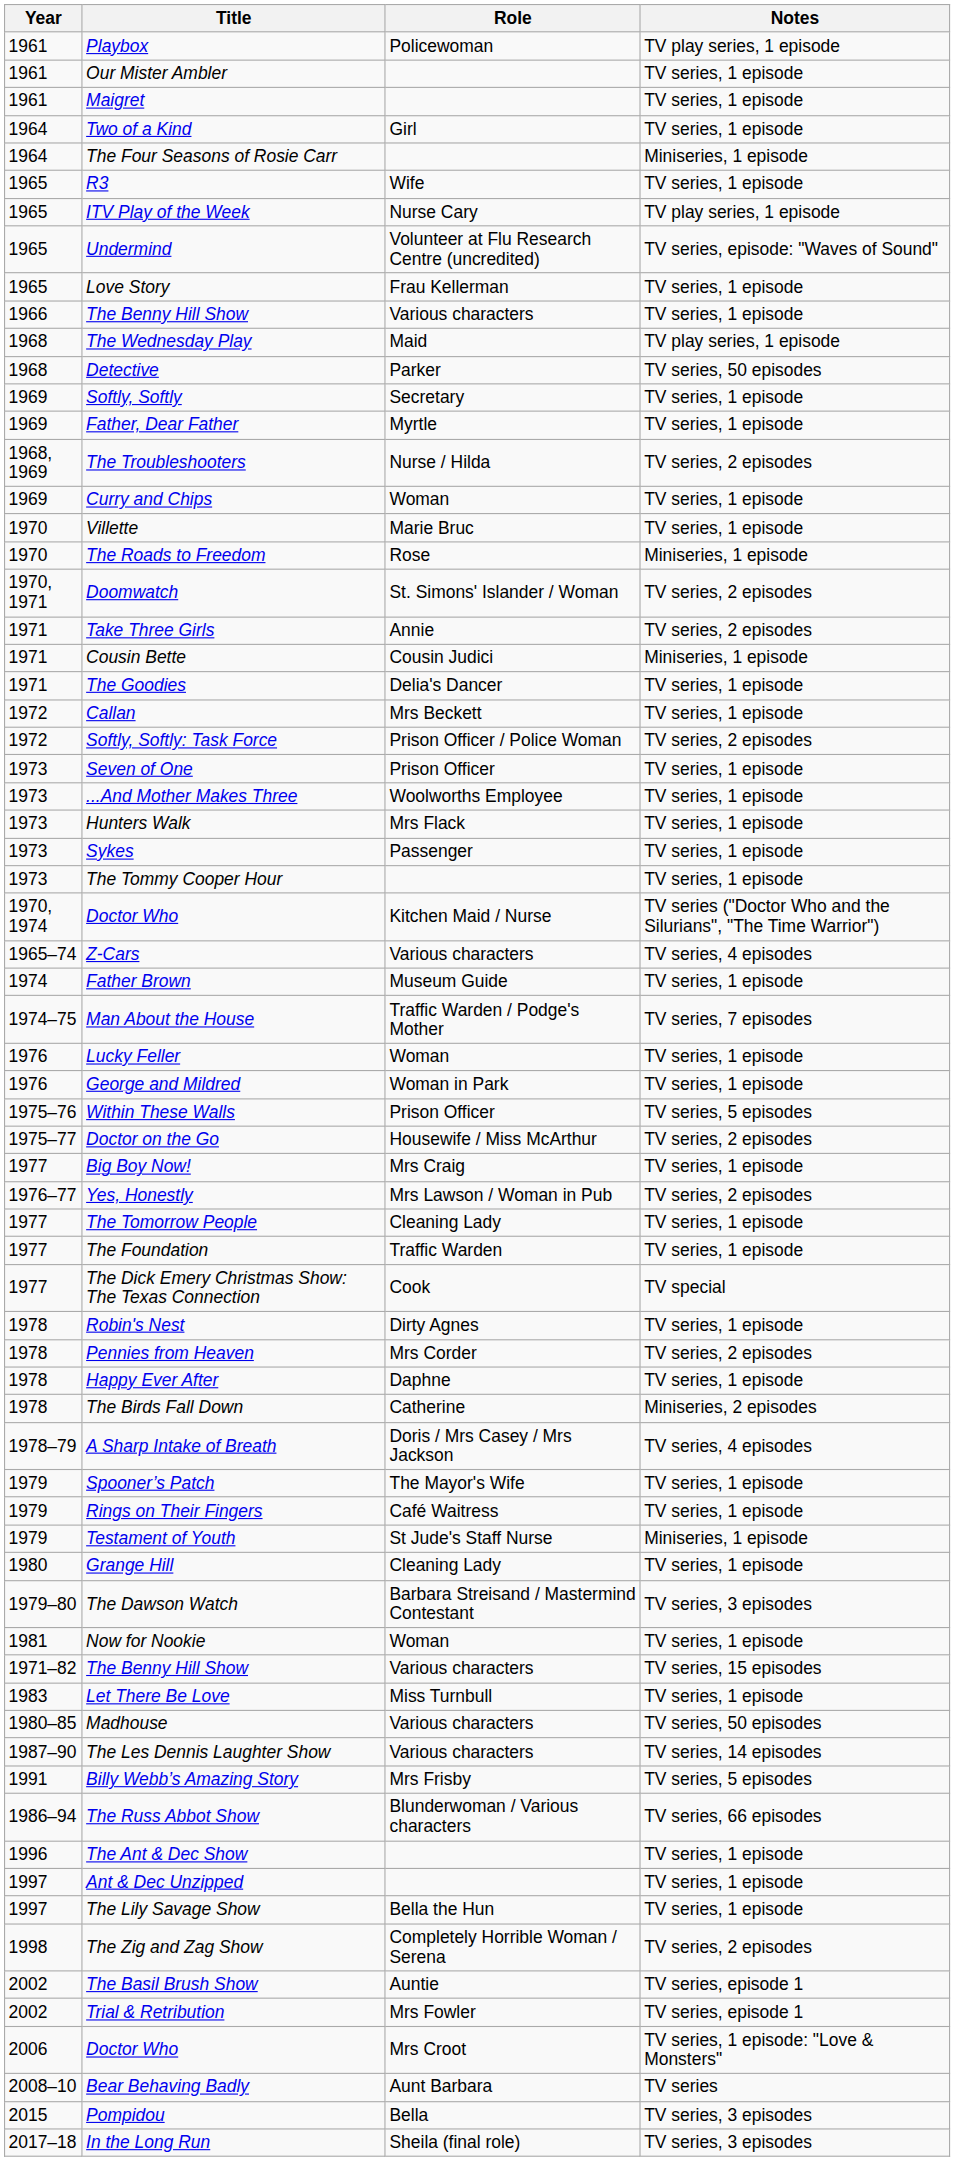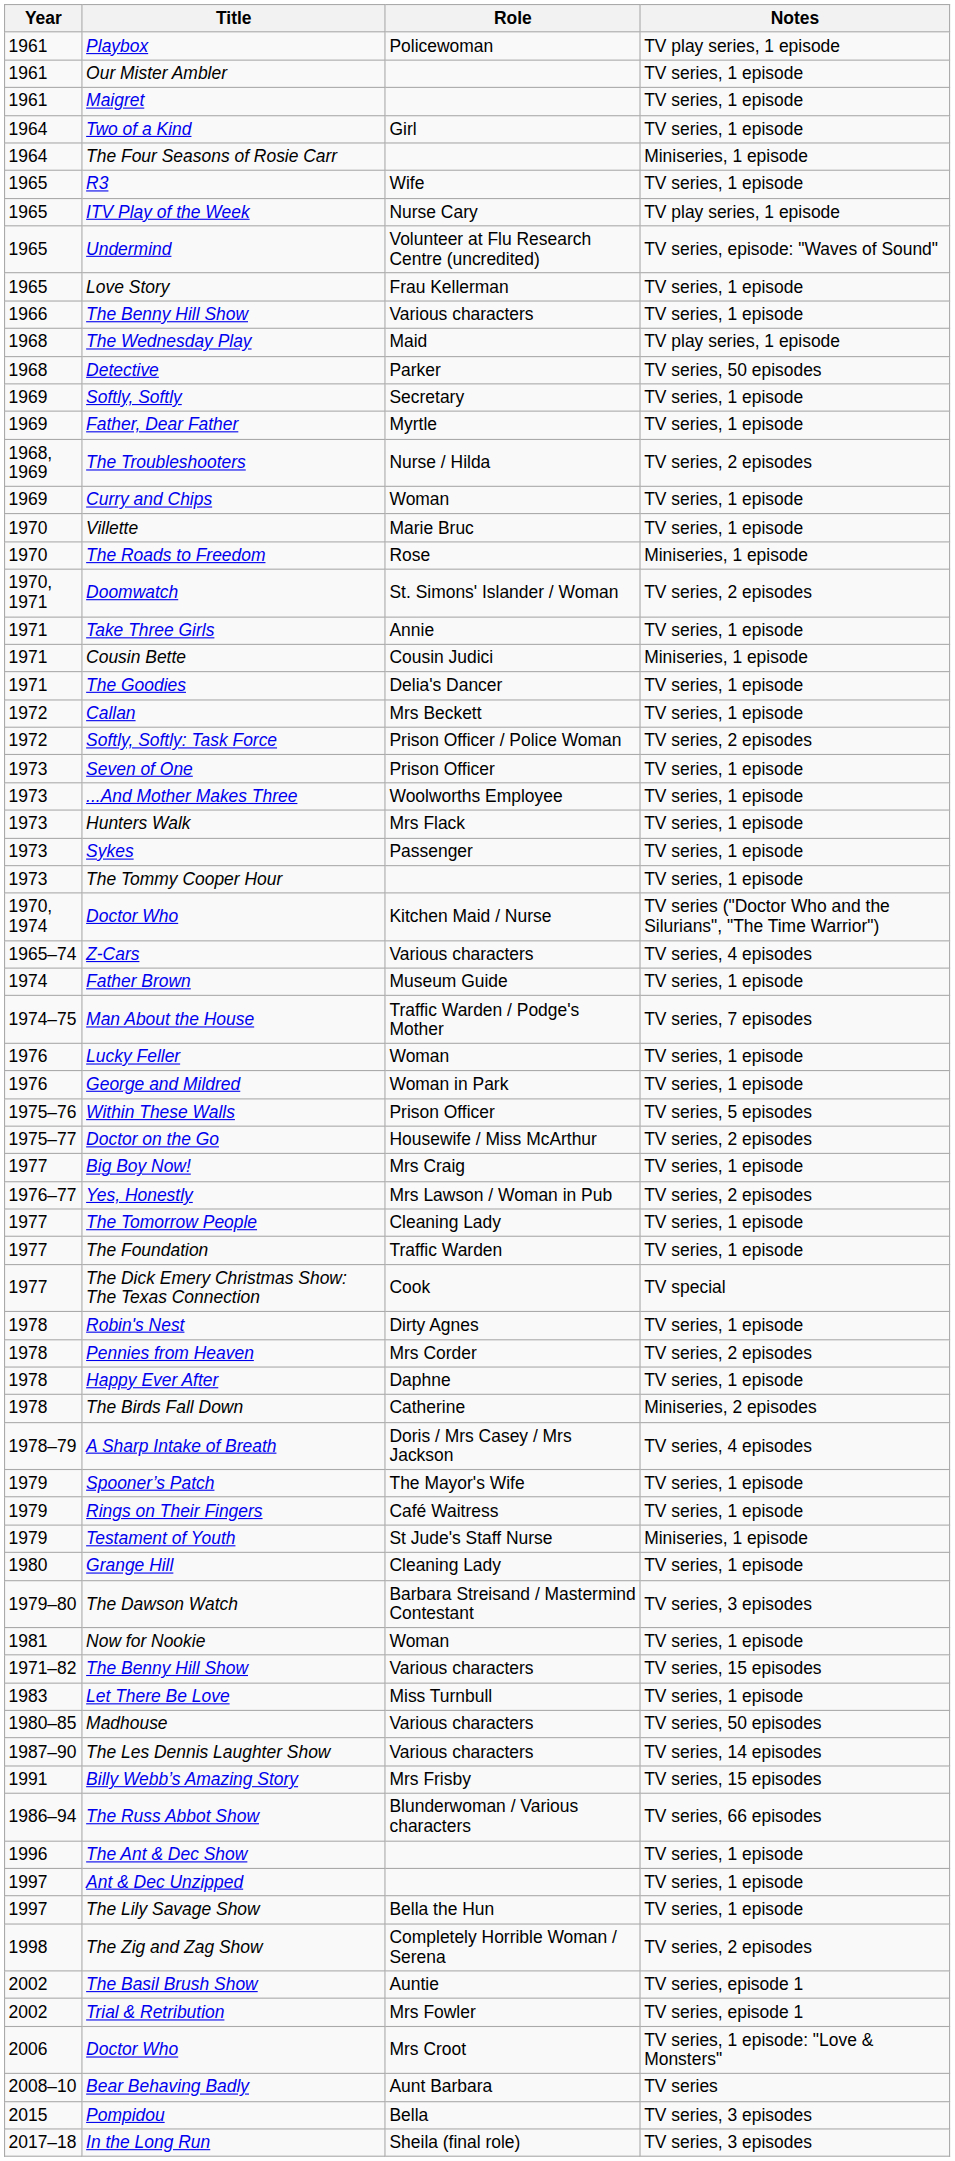 <table class="wikitable">
 <tr>
 <th>Year</th>
 <th>Title</th>
 <th>Role</th>
 <th class="unsortable">Notes</th>
 </tr>
 <tr>
 <td>1961</td>
 <td><em><a href='#'>Playbox</a></em></td>
 <td>Policewoman</td>
 <td>TV play series, 1 episode</td>
 </tr>
 <tr>
 <td>1961</td>
 <td><em>Our Mister Ambler</em></td>
 <td></td>
 <td>TV series, 1 episode</td>
 </tr>
 <tr>
 <td>1961</td>
 <td><em><a href='#'>Maigret</a> </em></td>
 <td></td>
 <td>TV series, 1 episode</td>
 </tr>
 <tr>
 <td>1964</td>
 <td><em><a href='#'>Two of a Kind</a> </em></td>
 <td>Girl</td>
 <td>TV series, 1 episode</td>
 </tr>
 <tr>
 <td>1964</td>
 <td><em>The Four Seasons of Rosie Carr</em></td>
 <td></td>
 <td>Miniseries, 1 episode</td>
 </tr>
 <tr>
 <td>1965</td>
 <td><em><a href='#'>R3</a></em></td>
 <td>Wife</td>
 <td>TV series, 1 episode</td>
 </tr>
 <tr>
 <td>1965</td>
 <td><em><a href='#'>ITV Play of the Week</a></em></td>
 <td>Nurse Cary</td>
 <td>TV play series, 1 episode</td>
 </tr>
 <tr>
 <td>1965</td>
 <td><em><a href='#'>Undermind</a></em></td>
 <td>Volunteer at Flu Research Centre (uncredited)</td>
 <td>TV series, episode: "Waves of Sound"</td>
 </tr>
 <tr>
 <td>1965</td>
 <td><em>Love Story</em></td>
 <td>Frau Kellerman</td>
 <td>TV series, 1 episode</td>
 </tr>
 <tr>
 <td>1966</td>
 <td><em><a href='#'>The Benny Hill Show</a></em></td>
 <td>Various characters</td>
 <td>TV series, 1 episode</td>
 </tr>
 <tr>
 <td>1968</td>
 <td><em><a href='#'>The Wednesday Play</a></em></td>
 <td>Maid</td>
 <td>TV play series, 1 episode</td>
 </tr>
 <tr>
 <td>1968</td>
 <td><em><a href='#'>Detective</a></em></td>
 <td>Parker</td>
 <td>TV series, 50 episodes</td>
 </tr>
 <tr>
 <td>1969</td>
 <td><em><a href='#'>Softly, Softly</a></em></td>
 <td>Secretary</td>
 <td>TV series, 1 episode</td>
 </tr>
 <tr>
 <td>1969</td>
 <td><em><a href='#'>Father, Dear Father</a></em></td>
 <td>Myrtle</td>
 <td>TV series, 1 episode</td>
 </tr>
 <tr>
 <td>1968, 1969</td>
 <td><em><a href='#'>The Troubleshooters</a></em></td>
 <td>Nurse / Hilda</td>
 <td>TV series, 2 episodes</td>
 </tr>
 <tr>
 <td>1969</td>
 <td><em><a href='#'>Curry and Chips</a></em></td>
 <td>Woman</td>
 <td>TV series, 1 episode</td>
 </tr>
 <tr>
 <td>1970</td>
 <td><em>Villette</em></td>
 <td>Marie Bruc</td>
 <td>TV series, 1 episode</td>
 </tr>
 <tr>
 <td>1970</td>
 <td><em><a href='#'>The Roads to Freedom</a></em></td>
 <td>Rose</td>
 <td>Miniseries, 1 episode</td>
 </tr>
 <tr>
 <td>1970, 1971</td>
 <td><em><a href='#'>Doomwatch</a></em></td>
 <td>St. Simons' Islander / Woman</td>
 <td>TV series, 2 episodes</td>
 </tr>
 <tr>
 <td>1971</td>
 <td><em><a href='#'>Take Three Girls</a></em></td>
 <td>Annie</td>
-<td>TV series, 2 episodes</td>
+<td>TV series, 1 episode</td>
 </tr>
 <tr>
 <td>1971</td>
 <td><em>Cousin Bette</em></td>
 <td>Cousin Judici</td>
 <td>Miniseries, 1 episode</td>
 </tr>
 <tr>
 <td>1971</td>
 <td><em><a href='#'>The Goodies</a></em></td>
 <td>Delia's Dancer</td>
 <td>TV series, 1 episode</td>
 </tr>
 <tr>
 <td>1972</td>
 <td><em><a href='#'>Callan</a></em></td>
 <td>Mrs Beckett</td>
 <td>TV series, 1 episode</td>
 </tr>
 <tr>
 <td>1972</td>
 <td><em><a href='#'>Softly, Softly: Task Force</a></em></td>
 <td>Prison Officer / Police Woman</td>
 <td>TV series, 2 episodes</td>
 </tr>
 <tr>
 <td>1973</td>
 <td><em><a href='#'>Seven of One</a></em></td>
 <td>Prison Officer</td>
 <td>TV series, 1 episode</td>
 </tr>
 <tr>
 <td>1973</td>
 <td><em><a href='#'>...And Mother Makes Three</a></em></td>
 <td>Woolworths Employee</td>
 <td>TV series, 1 episode</td>
 </tr>
 <tr>
 <td>1973</td>
 <td><em>Hunters Walk</em></td>
 <td>Mrs Flack</td>
 <td>TV series, 1 episode</td>
 </tr>
 <tr>
 <td>1973</td>
 <td><em><a href='#'>Sykes</a></em></td>
 <td>Passenger</td>
 <td>TV series, 1 episode</td>
 </tr>
 <tr>
 <td>1973</td>
 <td><em>The Tommy Cooper Hour</em></td>
 <td></td>
 <td>TV series, 1 episode</td>
 </tr>
 <tr>
 <td>1970, 1974</td>
 <td><em><a href='#'>Doctor Who</a></em></td>
 <td>Kitchen Maid / Nurse</td>
 <td>TV series ("Doctor Who and the Silurians", "The Time Warrior")</td>
 </tr>
 <tr>
 <td>1965–74</td>
 <td><em><a href='#'>Z-Cars</a></em></td>
 <td>Various characters</td>
 <td>TV series, 4 episodes</td>
 </tr>
 <tr>
 <td>1974</td>
 <td><em><a href='#'>Father Brown</a></em></td>
 <td>Museum Guide</td>
 <td>TV series, 1 episode</td>
 </tr>
 <tr>
 <td>1974–75</td>
 <td><em><a href='#'>Man About the House</a></em></td>
 <td>Traffic Warden / Podge's Mother</td>
 <td>TV series, 7 episodes</td>
 </tr>
 <tr>
 <td>1976</td>
 <td><em><a href='#'>Lucky Feller</a></em></td>
 <td>Woman</td>
 <td>TV series, 1 episode</td>
 </tr>
 <tr>
 <td>1976</td>
 <td><em><a href='#'>George and Mildred</a></em></td>
 <td>Woman in Park</td>
 <td>TV series, 1 episode</td>
 </tr>
 <tr>
 <td>1975–76</td>
 <td><em><a href='#'>Within These Walls</a></em></td>
 <td>Prison Officer</td>
 <td>TV series, 5 episodes</td>
 </tr>
 <tr>
 <td>1975–77</td>
 <td><em><a href='#'>Doctor on the Go</a></em></td>
 <td>Housewife / Miss McArthur</td>
 <td>TV series, 2 episodes</td>
 </tr>
 <tr>
 <td>1977</td>
 <td><em><a href='#'>Big Boy Now!</a></em></td>
 <td>Mrs Craig</td>
 <td>TV series, 1 episode</td>
 </tr>
 <tr>
 <td>1976–77</td>
 <td><em><a href='#'>Yes, Honestly</a></em></td>
 <td>Mrs Lawson / Woman in Pub</td>
 <td>TV series, 2 episodes</td>
 </tr>
 <tr>
 <td>1977</td>
 <td><em><a href='#'>The Tomorrow People</a></em></td>
 <td>Cleaning Lady</td>
 <td>TV series, 1 episode</td>
 </tr>
 <tr>
 <td>1977</td>
 <td><em>The Foundation</em></td>
 <td>Traffic Warden</td>
 <td>TV series, 1 episode</td>
 </tr>
 <tr>
 <td>1977</td>
 <td><em>The Dick Emery Christmas Show: The Texas Connection</em></td>
 <td>Cook</td>
 <td>TV special</td>
 </tr>
 <tr>
 <td>1978</td>
 <td><em><a href='#'>Robin's Nest</a></em></td>
 <td>Dirty Agnes</td>
 <td>TV series, 1 episode</td>
 </tr>
 <tr>
 <td>1978</td>
 <td><em><a href='#'>Pennies from Heaven</a></em></td>
 <td>Mrs Corder</td>
 <td>TV series, 2 episodes</td>
 </tr>
 <tr>
 <td>1978</td>
 <td><em><a href='#'>Happy Ever After</a></em></td>
 <td>Daphne</td>
 <td>TV series, 1 episode</td>
 </tr>
 <tr>
 <td>1978</td>
 <td><em>The Birds Fall Down</em></td>
 <td>Catherine</td>
 <td>Miniseries, 2 episodes</td>
 </tr>
 <tr>
 <td>1978–79</td>
 <td><em><a href='#'>A Sharp Intake of Breath</a></em></td>
 <td>Doris / Mrs Casey / Mrs Jackson</td>
 <td>TV series, 4 episodes</td>
 </tr>
 <tr>
 <td>1979</td>
 <td><em><a href='#'>Spooner’s Patch</a></em></td>
 <td>The Mayor's Wife</td>
 <td>TV series, 1 episode</td>
 </tr>
 <tr>
 <td>1979</td>
 <td><em><a href='#'>Rings on Their Fingers</a></em></td>
 <td>Café Waitress</td>
 <td>TV series, 1 episode</td>
 </tr>
 <tr>
 <td>1979</td>
 <td><em><a href='#'>Testament of Youth</a></em></td>
 <td>St Jude's Staff Nurse</td>
 <td>Miniseries, 1 episode</td>
 </tr>
 <tr>
 <td>1980</td>
 <td><em><a href='#'>Grange Hill</a></em></td>
 <td>Cleaning Lady</td>
 <td>TV series, 1 episode</td>
 </tr>
 <tr>
 <td>1979–80</td>
 <td><em>The Dawson Watch</em></td>
 <td>Barbara Streisand / Mastermind Contestant</td>
 <td>TV series, 3 episodes</td>
 </tr>
 <tr>
 <td>1981</td>
 <td><em>Now for Nookie</em></td>
 <td>Woman</td>
 <td>TV series, 1 episode</td>
 </tr>
 <tr>
 <td>1971–82</td>
 <td><em><a href='#'>The Benny Hill Show</a></em></td>
 <td>Various characters</td>
 <td>TV series, 15 episodes</td>
 </tr>
 <tr>
 <td>1983</td>
 <td><em><a href='#'>Let There Be Love</a></em></td>
 <td>Miss Turnbull</td>
 <td>TV series, 1 episode</td>
 </tr>
 <tr>
 <td>1980–85</td>
 <td><em>Madhouse</em></td>
 <td>Various characters</td>
 <td>TV series, 50 episodes</td>
 </tr>
 <tr>
 <td>1987–90</td>
 <td><em>The Les Dennis Laughter Show</em></td>
 <td>Various characters</td>
 <td>TV series, 14 episodes</td>
 </tr>
 <tr>
 <td>1991</td>
 <td><em><a href='#'>Billy Webb’s Amazing Story</a></em></td>
 <td>Mrs Frisby</td>
-<td>TV series, 5 episodes</td>
+<td>TV series, 15 episodes</td>
 </tr>
 <tr>
 <td>1986–94</td>
 <td><em><a href='#'>The Russ Abbot Show</a></em></td>
 <td>Blunderwoman / Various characters</td>
 <td>TV series, 66 episodes</td>
 </tr>
 <tr>
 <td>1996</td>
 <td><em><a href='#'>The Ant & Dec Show</a></em></td>
 <td></td>
 <td>TV series, 1 episode</td>
 </tr>
 <tr>
 <td>1997</td>
 <td><em><a href='#'>Ant & Dec Unzipped</a></em></td>
 <td></td>
 <td>TV series, 1 episode</td>
 </tr>
 <tr>
 <td>1997</td>
 <td><em>The Lily Savage Show</em></td>
 <td>Bella the Hun</td>
 <td>TV series, 1 episode</td>
 </tr>
 <tr>
 <td>1998</td>
 <td><em>The Zig and Zag Show</em></td>
 <td>Completely Horrible Woman / Serena</td>
 <td>TV series, 2 episodes</td>
 </tr>
 <tr>
 <td>2002</td>
 <td><em><a href='#'>The Basil Brush Show</a></em></td>
 <td>Auntie</td>
 <td>TV series, episode 1</td>
 </tr>
 <tr>
 <td>2002</td>
 <td><em><a href='#'>Trial & Retribution</a></em></td>
 <td>Mrs Fowler</td>
 <td>TV series, episode 1</td>
 </tr>
 <tr>
 <td>2006</td>
 <td><em><a href='#'>Doctor Who</a></em></td>
 <td>Mrs Croot</td>
 <td>TV series, 1 episode: "Love & Monsters"</td>
 </tr>
 <tr>
 <td>2008–10</td>
 <td><em><a href='#'>Bear Behaving Badly</a></em></td>
 <td>Aunt Barbara</td>
 <td>TV series</td>
 </tr>
 <tr>
 <td>2015</td>
 <td><em><a href='#'>Pompidou</a></em></td>
 <td>Bella</td>
 <td>TV series, 3 episodes</td>
 </tr>
 <tr>
 <td>2017–18</td>
 <td><em><a href='#'>In the Long Run</a></em></td>
 <td>Sheila (final role)</td>
 <td>TV series, 3 episodes</td>
 </tr>
 </table>
